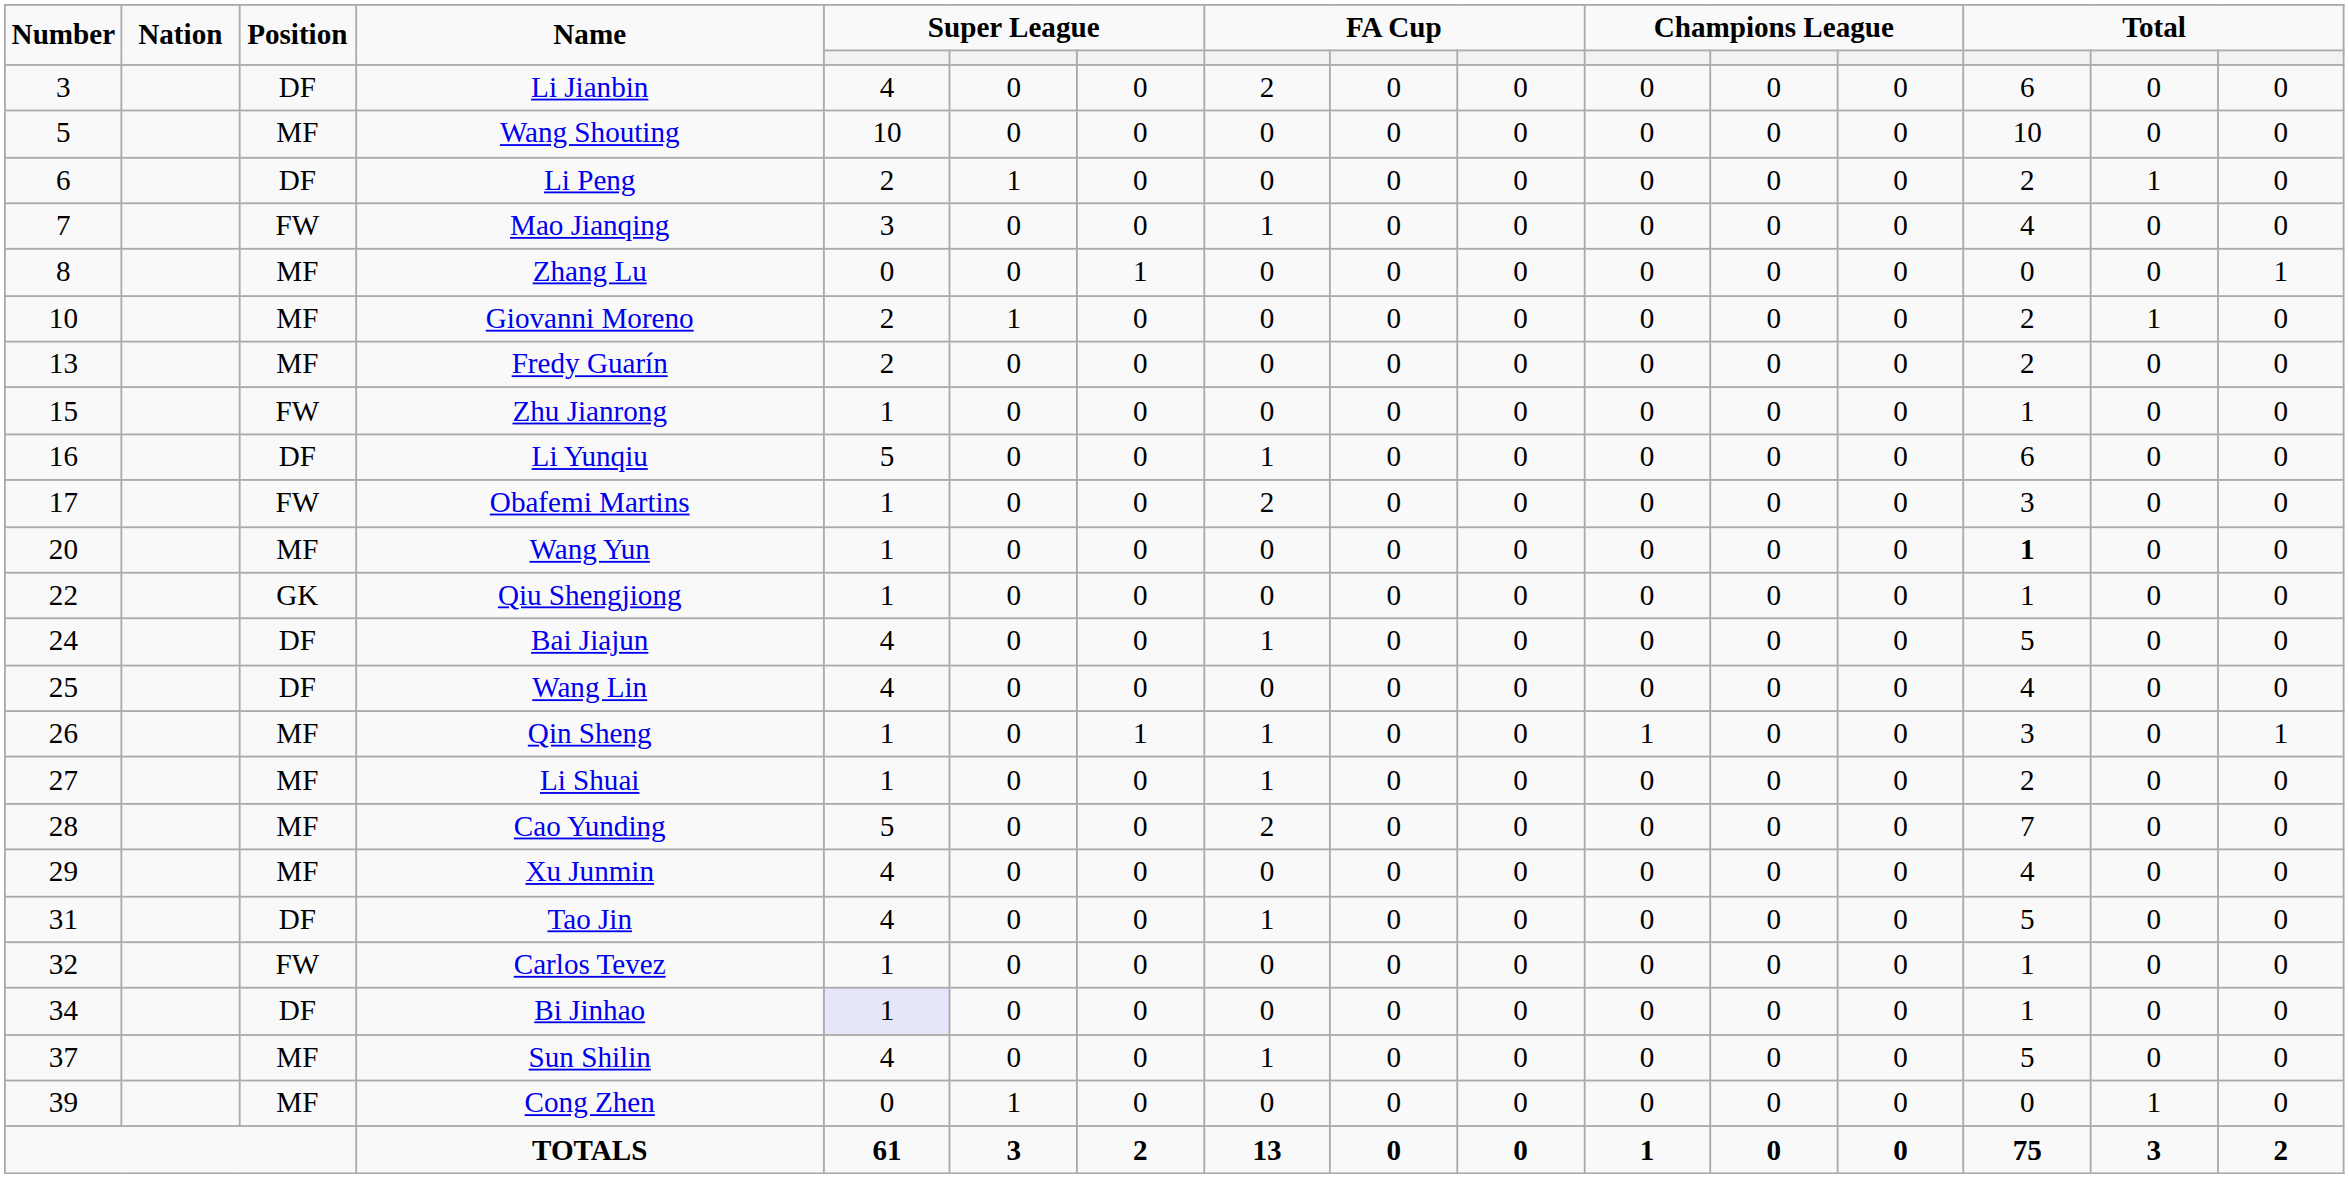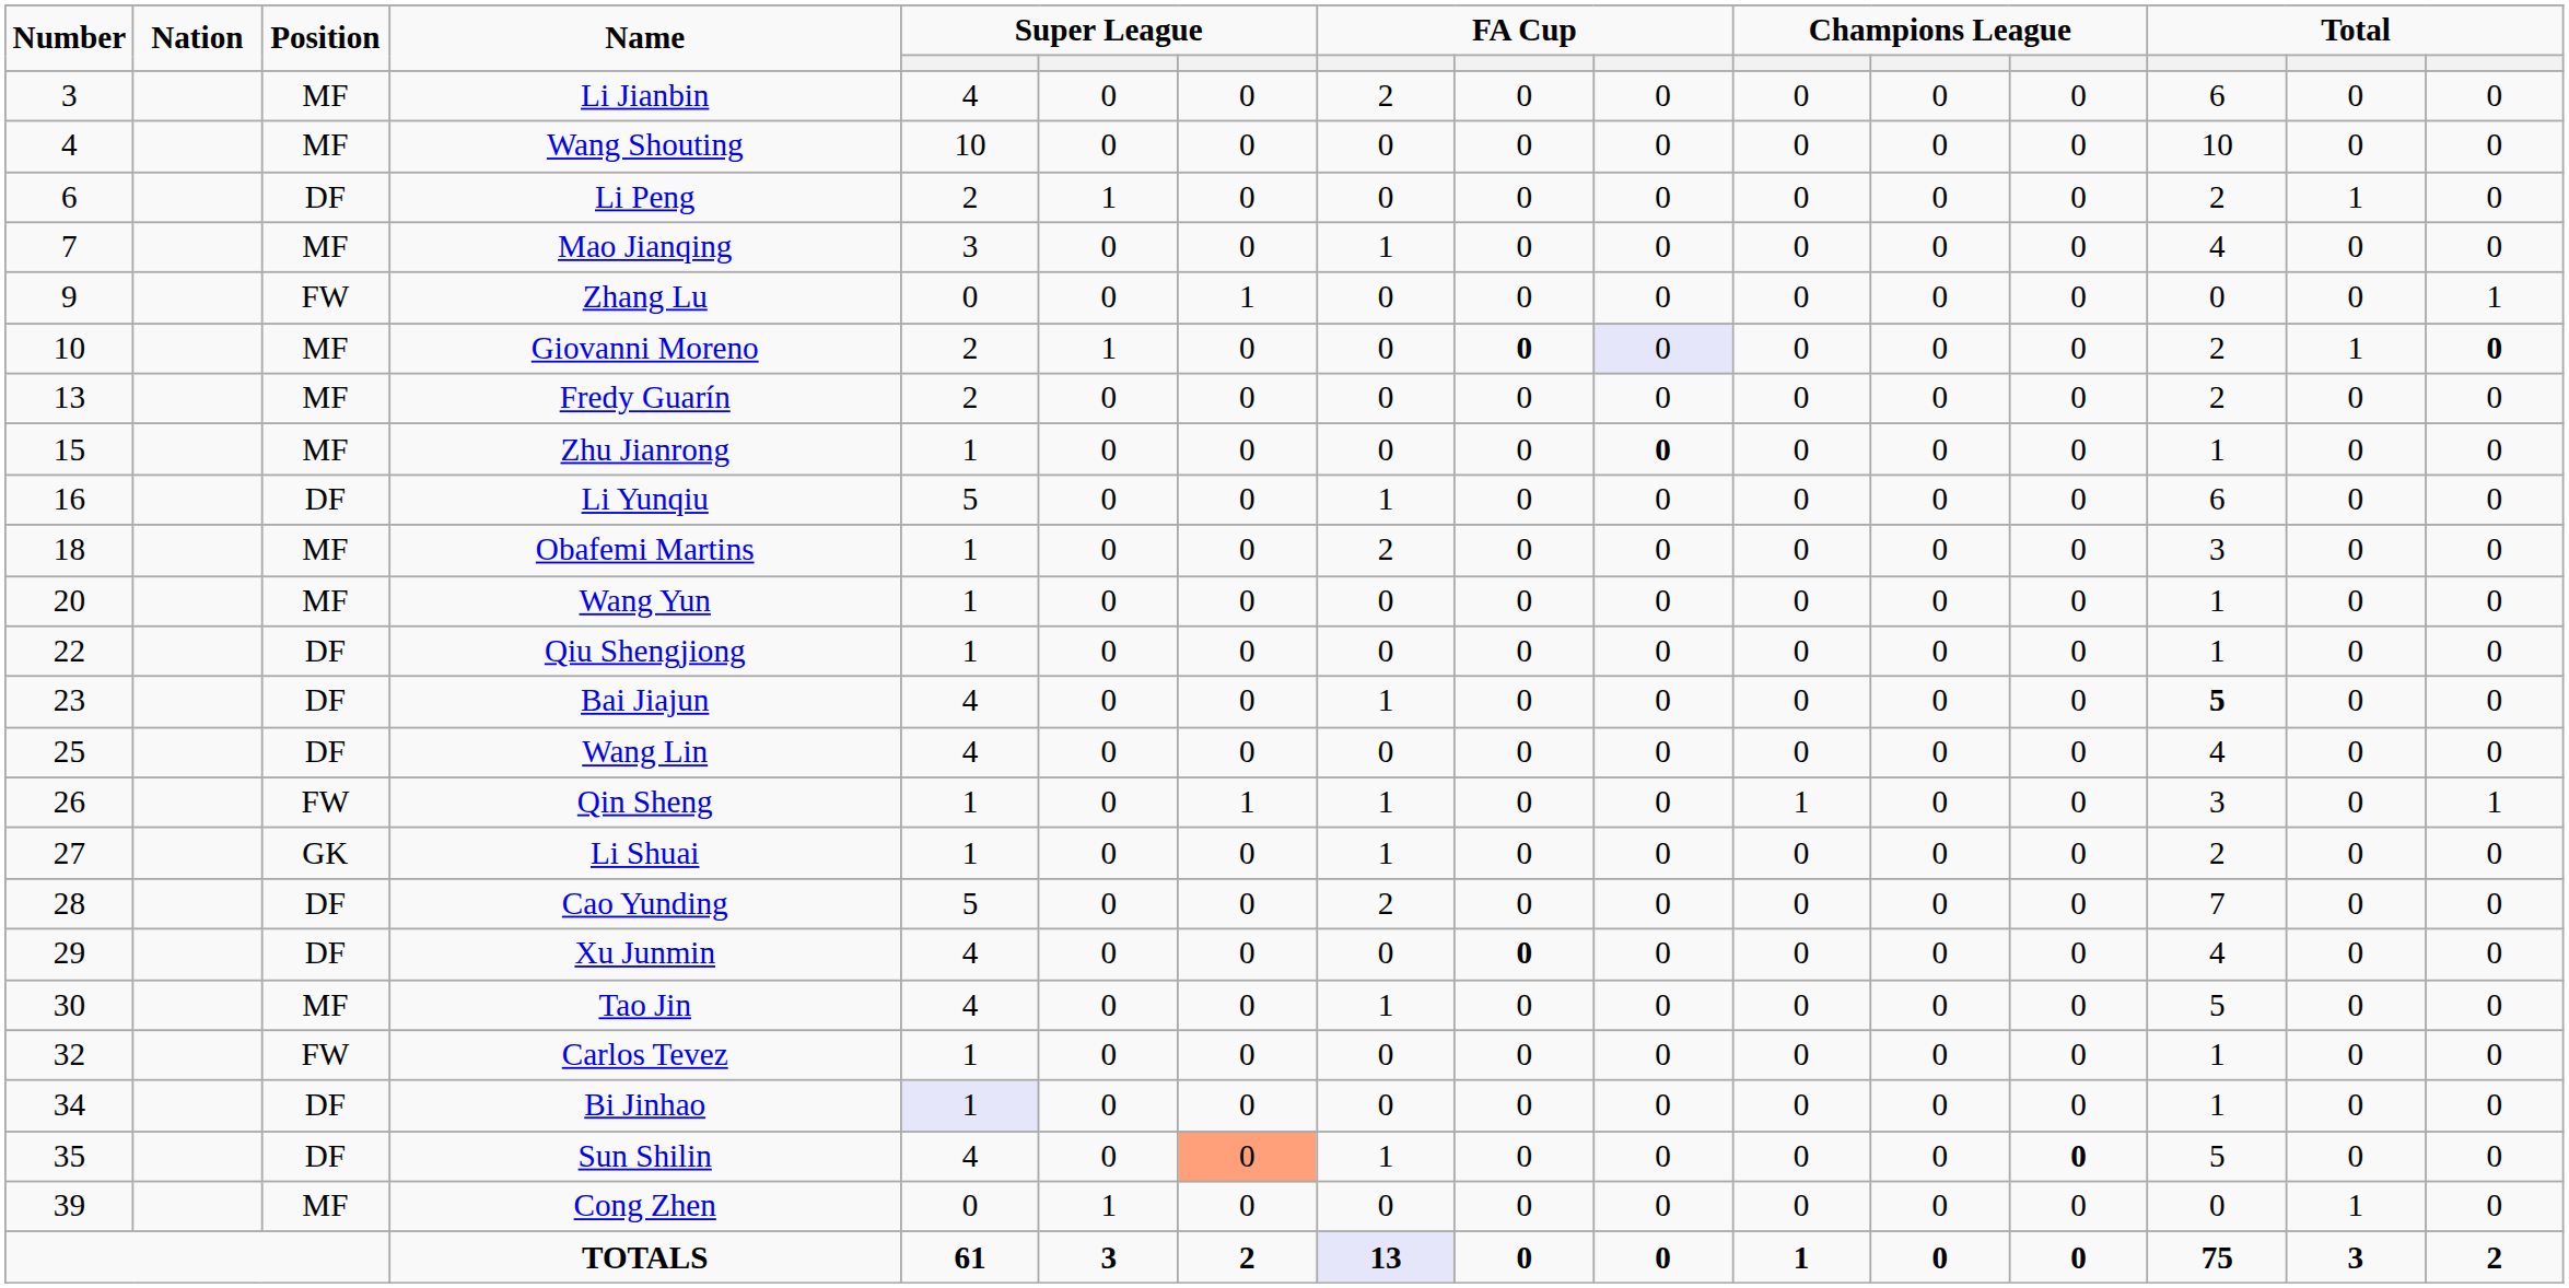 <table class="wikitable" style="text-align:center;">
 <tr>
 <td rowspan="2"  style="width:5%; text-align:center;"><strong>Number</strong></td>
 <td rowspan="2"  style="width:5%; text-align:center;"><strong>Nation</strong></td>
 <td rowspan="2"  style="width:5%; text-align:center;"><strong>Position</strong></td>
 <td rowspan="2"  style="width:20%; text-align:center;"><strong>Name</strong></td>
 <td colspan="3" style="text-align:center;"><strong>Super League</strong></td>
 <td colspan="3" style="text-align:center;"><strong>FA Cup</strong></td>
 <td colspan="3" style="text-align:center;"><strong>Champions League</strong></td>
 <td colspan="3" style="text-align:center;"><strong>Total</strong></td>
 </tr>
 <tr>
 <th style="width:40px; "></th>
 <th style="width:40px; "></th>
 <th style="width:40px; "></th>
 <th style="width:40px; "></th>
 <th style="width:40px; "></th>
 <th style="width:40px; "></th>
 <th style="width:40px; "></th>
 <th style="width:40px; "></th>
 <th style="width:40px; "></th>
 <th style="width:40px; "></th>
 <th style="width:40px; "></th>
 <th style="width:40px; "></th>
 </tr>
 <tr>
 <td>3</td>
 <td></td>
-<td>DF</td>
+<td>MF</td>
 <td><a href='#'>Li Jianbin</a></td>
 <td>4</td>
 <td>0</td>
 <td>0</td>
 <td>2</td>
 <td>0</td>
 <td>0</td>
 <td>0</td>
 <td>0</td>
 <td>0</td>
 <td>6</td>
 <td>0</td>
 <td>0</td>
 </tr>
 <tr>
-<td>5</td>
+<td>4</td>
 <td></td>
 <td>MF</td>
 <td><a href='#'>Wang Shouting</a></td>
 <td>10</td>
 <td>0</td>
 <td>0</td>
 <td>0</td>
 <td>0</td>
 <td>0</td>
 <td>0</td>
 <td>0</td>
 <td>0</td>
 <td>10</td>
 <td>0</td>
 <td>0</td>
 </tr>
 <tr>
 <td>6</td>
 <td></td>
 <td>DF</td>
 <td><a href='#'>Li Peng</a></td>
 <td>2</td>
 <td>1</td>
 <td>0</td>
 <td>0</td>
 <td>0</td>
 <td>0</td>
 <td>0</td>
 <td>0</td>
 <td>0</td>
 <td>2</td>
 <td>1</td>
 <td>0</td>
 </tr>
 <tr>
 <td>7</td>
 <td></td>
-<td>FW</td>
+<td>MF</td>
 <td><a href='#'>Mao Jianqing</a></td>
 <td>3</td>
 <td>0</td>
 <td>0</td>
 <td>1</td>
 <td>0</td>
 <td>0</td>
 <td>0</td>
 <td>0</td>
 <td>0</td>
 <td>4</td>
 <td>0</td>
 <td>0</td>
 </tr>
 <tr>
-<td>8</td>
+<td>9</td>
 <td></td>
-<td>MF</td>
+<td>FW</td>
 <td><a href='#'>Zhang Lu</a></td>
 <td>0</td>
 <td>0</td>
 <td>1</td>
 <td>0</td>
 <td>0</td>
 <td>0</td>
 <td>0</td>
 <td>0</td>
 <td>0</td>
 <td>0</td>
 <td>0</td>
 <td>1</td>
 </tr>
 <tr>
 <td>10</td>
 <td></td>
 <td>MF</td>
 <td><a href='#'>Giovanni Moreno</a></td>
 <td>2</td>
 <td>1</td>
 <td>0</td>
 <td>0</td>
-<td>0</td>
-<td>0</td>
+<td><strong>0</strong></td>
+<td style="background: lavender;">0</td>
 <td>0</td>
 <td>0</td>
 <td>0</td>
 <td>2</td>
 <td>1</td>
-<td>0</td>
+<td><strong>0</strong></td>
 </tr>
 <tr>
 <td>13</td>
 <td></td>
 <td>MF</td>
 <td><a href='#'>Fredy Guarín</a></td>
 <td>2</td>
 <td>0</td>
 <td>0</td>
 <td>0</td>
 <td>0</td>
 <td>0</td>
 <td>0</td>
 <td>0</td>
 <td>0</td>
 <td>2</td>
 <td>0</td>
 <td>0</td>
 </tr>
 <tr>
 <td>15</td>
 <td></td>
-<td>FW</td>
+<td>MF</td>
 <td><a href='#'>Zhu Jianrong</a></td>
 <td>1</td>
 <td>0</td>
 <td>0</td>
 <td>0</td>
 <td>0</td>
-<td>0</td>
+<td><strong>0</strong></td>
 <td>0</td>
 <td>0</td>
 <td>0</td>
 <td>1</td>
 <td>0</td>
 <td>0</td>
 </tr>
 <tr>
 <td>16</td>
 <td></td>
 <td>DF</td>
 <td><a href='#'>Li Yunqiu</a></td>
 <td>5</td>
 <td>0</td>
 <td>0</td>
 <td>1</td>
 <td>0</td>
 <td>0</td>
 <td>0</td>
 <td>0</td>
 <td>0</td>
 <td>6</td>
 <td>0</td>
 <td>0</td>
 </tr>
 <tr>
-<td>17</td>
+<td>18</td>
 <td></td>
-<td>FW</td>
+<td>MF</td>
 <td><a href='#'>Obafemi Martins</a></td>
 <td>1</td>
 <td>0</td>
 <td>0</td>
 <td>2</td>
 <td>0</td>
 <td>0</td>
 <td>0</td>
 <td>0</td>
 <td>0</td>
 <td>3</td>
 <td>0</td>
 <td>0</td>
 </tr>
 <tr>
 <td>20</td>
 <td></td>
 <td>MF</td>
 <td><a href='#'>Wang Yun</a></td>
 <td>1</td>
 <td>0</td>
 <td>0</td>
 <td>0</td>
 <td>0</td>
 <td>0</td>
 <td>0</td>
 <td>0</td>
 <td>0</td>
-<td><strong>1</strong></td>
+<td>1</td>
 <td>0</td>
 <td>0</td>
 </tr>
 <tr>
 <td>22</td>
 <td></td>
-<td>GK</td>
+<td>DF</td>
 <td><a href='#'>Qiu Shengjiong</a></td>
 <td>1</td>
 <td>0</td>
 <td>0</td>
 <td>0</td>
 <td>0</td>
 <td>0</td>
 <td>0</td>
 <td>0</td>
 <td>0</td>
 <td>1</td>
 <td>0</td>
 <td>0</td>
 </tr>
 <tr>
-<td>24</td>
+<td>23</td>
 <td></td>
 <td>DF</td>
 <td><a href='#'>Bai Jiajun</a></td>
 <td>4</td>
 <td>0</td>
 <td>0</td>
 <td>1</td>
 <td>0</td>
 <td>0</td>
 <td>0</td>
 <td>0</td>
 <td>0</td>
-<td>5</td>
+<td><strong>5</strong></td>
 <td>0</td>
 <td>0</td>
 </tr>
 <tr>
 <td>25</td>
 <td></td>
 <td>DF</td>
 <td><a href='#'>Wang Lin</a></td>
 <td>4</td>
 <td>0</td>
 <td>0</td>
 <td>0</td>
 <td>0</td>
 <td>0</td>
 <td>0</td>
 <td>0</td>
 <td>0</td>
 <td>4</td>
 <td>0</td>
 <td>0</td>
 </tr>
 <tr>
 <td>26</td>
 <td></td>
-<td>MF</td>
+<td>FW</td>
 <td><a href='#'>Qin Sheng</a></td>
 <td>1</td>
 <td>0</td>
 <td>1</td>
 <td>1</td>
 <td>0</td>
 <td>0</td>
 <td>1</td>
 <td>0</td>
 <td>0</td>
 <td>3</td>
 <td>0</td>
 <td>1</td>
 </tr>
 <tr>
 <td>27</td>
 <td></td>
-<td>MF</td>
+<td>GK</td>
 <td><a href='#'>Li Shuai</a></td>
 <td>1</td>
 <td>0</td>
 <td>0</td>
 <td>1</td>
 <td>0</td>
 <td>0</td>
 <td>0</td>
 <td>0</td>
 <td>0</td>
 <td>2</td>
 <td>0</td>
 <td>0</td>
 </tr>
 <tr>
 <td>28</td>
 <td></td>
-<td>MF</td>
+<td>DF</td>
 <td><a href='#'>Cao Yunding</a></td>
 <td>5</td>
 <td>0</td>
 <td>0</td>
 <td>2</td>
 <td>0</td>
 <td>0</td>
 <td>0</td>
 <td>0</td>
 <td>0</td>
 <td>7</td>
 <td>0</td>
 <td>0</td>
 </tr>
 <tr>
 <td>29</td>
 <td></td>
-<td>MF</td>
+<td>DF</td>
 <td><a href='#'>Xu Junmin</a></td>
 <td>4</td>
 <td>0</td>
 <td>0</td>
 <td>0</td>
-<td>0</td>
+<td><strong>0</strong></td>
 <td>0</td>
 <td>0</td>
 <td>0</td>
 <td>0</td>
 <td>4</td>
 <td>0</td>
 <td>0</td>
 </tr>
 <tr>
-<td>31</td>
+<td>30</td>
 <td></td>
-<td>DF</td>
+<td>MF</td>
 <td><a href='#'>Tao Jin</a></td>
 <td>4</td>
 <td>0</td>
 <td>0</td>
 <td>1</td>
 <td>0</td>
 <td>0</td>
 <td>0</td>
 <td>0</td>
 <td>0</td>
 <td>5</td>
 <td>0</td>
 <td>0</td>
 </tr>
 <tr>
 <td>32</td>
 <td></td>
 <td>FW</td>
 <td><a href='#'>Carlos Tevez</a></td>
 <td>1</td>
 <td>0</td>
 <td>0</td>
 <td>0</td>
 <td>0</td>
 <td>0</td>
 <td>0</td>
 <td>0</td>
 <td>0</td>
 <td>1</td>
 <td>0</td>
 <td>0</td>
 </tr>
 <tr>
 <td>34</td>
 <td></td>
 <td>DF</td>
 <td><a href='#'>Bi Jinhao</a></td>
 <td style="background: lavender;">1</td>
 <td>0</td>
 <td>0</td>
 <td>0</td>
 <td>0</td>
 <td>0</td>
 <td>0</td>
 <td>0</td>
 <td>0</td>
 <td>1</td>
 <td>0</td>
 <td>0</td>
 </tr>
 <tr>
-<td>37</td>
+<td>35</td>
 <td></td>
-<td>MF</td>
+<td>DF</td>
 <td><a href='#'>Sun Shilin</a></td>
 <td>4</td>
 <td>0</td>
-<td>0</td>
+<td style="background: lightsalmon;">0</td>
 <td>1</td>
 <td>0</td>
 <td>0</td>
 <td>0</td>
 <td>0</td>
-<td>0</td>
+<td><strong>0</strong></td>
 <td>5</td>
 <td>0</td>
 <td>0</td>
 </tr>
 <tr>
 <td>39</td>
 <td></td>
 <td>MF</td>
 <td><a href='#'>Cong Zhen</a></td>
 <td>0</td>
 <td>1</td>
 <td>0</td>
 <td>0</td>
 <td>0</td>
 <td>0</td>
 <td>0</td>
 <td>0</td>
 <td>0</td>
 <td>0</td>
 <td>1</td>
 <td>0</td>
 </tr>
 <tr>
 <td colspan="3"></td>
 <td><strong>TOTALS</strong></td>
 <td><strong>61</strong></td>
 <td><strong>3</strong></td>
 <td><strong>2</strong></td>
-<td><strong>13</strong></td>
+<td style="background: lavender;"><strong>13</strong></td>
 <td><strong>0</strong></td>
 <td><strong>0</strong></td>
 <td><strong>1</strong></td>
 <td><strong>0</strong></td>
 <td><strong>0</strong></td>
 <td><strong>75</strong></td>
 <td><strong>3</strong></td>
 <td><strong>2</strong></td>
 </tr>
 </table>
